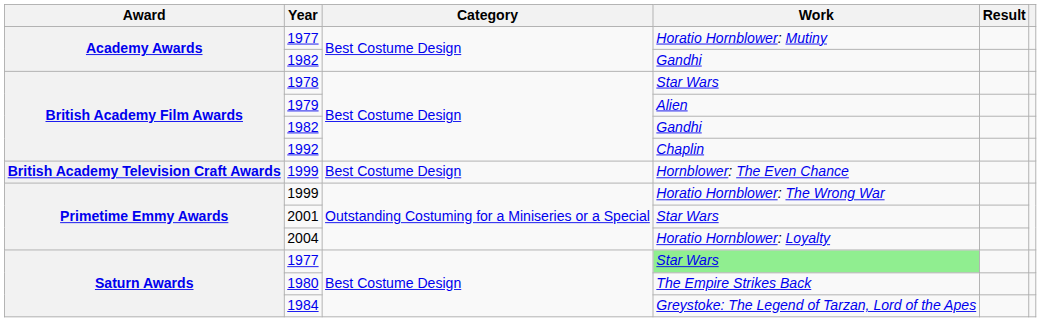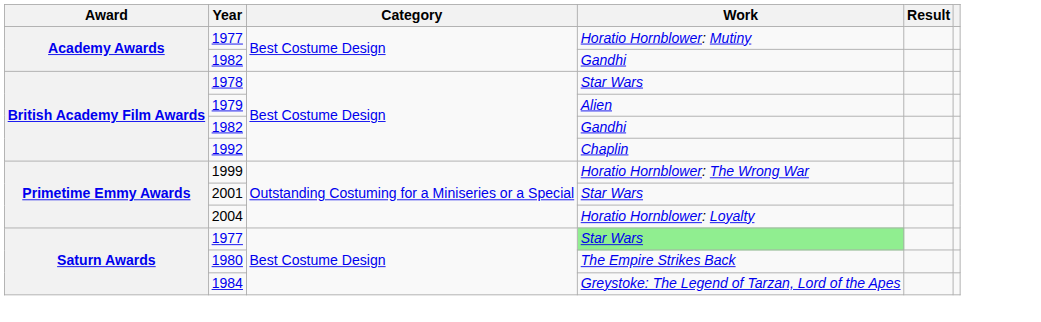 <table class="wikitable">
 <tr>
 <th>Award</th>
 <th>Year</th>
 <th>Category</th>
 <th>Work</th>
 <th>Result</th>
 <th class="unsortable"></th>
 </tr>
 <tr>
 <th rowspan="2" scope="row" style="text-align:center;"><a href='#'>Academy Awards</a></th>
 <td style="text-align:center;"><a href='#'>1977</a></td>
 <td rowspan="2"><a href='#'>Best Costume Design</a></td>
 <td><em><a href='#'>Horatio Hornblower</a>: <a href='#'>Mutiny</a></em></td>
 <td></td>
 <td style="text-align:center;"></td>
 </tr>
 <tr>
 <td style="text-align:center;"><a href='#'>1982</a></td>
 <td><em><a href='#'>Gandhi</a></em></td>
 <td></td>
 <td style="text-align:center;"></td>
 </tr>
 <tr>
 <th rowspan="4" scope="row" style="text-align:center;"><a href='#'>British Academy Film Awards</a></th>
 <td style="text-align:center;"><a href='#'>1978</a></td>
 <td rowspan="4"><a href='#'>Best Costume Design</a></td>
 <td><em><a href='#'>Star Wars</a></em></td>
 <td></td>
 <td style="text-align:center;"></td>
 </tr>
 <tr>
 <td style="text-align:center;"><a href='#'>1979</a></td>
 <td><em><a href='#'>Alien</a></em></td>
 <td></td>
 <td style="text-align:center;"></td>
 </tr>
 <tr>
 <td style="text-align:center;"><a href='#'>1982</a></td>
 <td><em><a href='#'>Gandhi</a></em></td>
 <td></td>
 <td style="text-align:center;"></td>
 </tr>
 <tr>
 <td style="text-align:center;"><a href='#'>1992</a></td>
 <td><em><a href='#'>Chaplin</a></em></td>
 <td></td>
 <td style="text-align:center;"></td>
 </tr>
 <tr>
-<th scope="row" style="text-align:center;"><a href='#'>British Academy Television Craft Awards</a></th>
-<td style="text-align:center;"><a href='#'>1999</a></td>
-<td><a href='#'>Best Costume Design</a></td>
-<td><em><a href='#'>Hornblower</a>: <a href='#'>The Even Chance</a></em></td>
-<td></td>
-<td style="text-align:center;"></td>
-</tr>
-<tr>
 <th rowspan="3" scope="row" style="text-align:center;"><a href='#'>Primetime Emmy Awards</a></th>
 <td style="text-align:center;">1999</td>
 <td rowspan="3"><a href='#'>Outstanding Costuming for a Miniseries or a Special</a></td>
 <td><em><a href='#'>Horatio Hornblower</a>: <a href='#'>The Wrong War</a></em></td>
 <td></td>
 <td rowspan="3" style="text-align:center;"></td>
 </tr>
 <tr>
 <td style="text-align:center;">2001</td>
 <td><em><a href='#'>Star Wars</a></em></td>
 <td></td>
 </tr>
 <tr>
 <td style="text-align:center;">2004</td>
 <td><em><a href='#'>Horatio Hornblower</a>: <a href='#'>Loyalty</a></em></td>
 <td></td>
 </tr>
 <tr>
 <th rowspan="3" scope="row" style="text-align:center;"><a href='#'>Saturn Awards</a></th>
 <td style="text-align:center;"><a href='#'>1977</a></td>
 <td rowspan="3"><a href='#'>Best Costume Design</a></td>
 <td style="background: lightgreen;"><em><a href='#'>Star Wars</a></em></td>
 <td></td>
 <td style="text-align:center;"></td>
 </tr>
 <tr>
 <td style="text-align:center;"><a href='#'>1980</a></td>
 <td><em><a href='#'>The Empire Strikes Back</a></em></td>
 <td></td>
 <td style="text-align:center;"></td>
 </tr>
 <tr>
 <td style="text-align:center;"><a href='#'>1984</a></td>
 <td><em><a href='#'>Greystoke: The Legend of Tarzan, Lord of the Apes</a></em></td>
 <td></td>
 <td style="text-align:center;"></td>
 </tr>
 </table>
